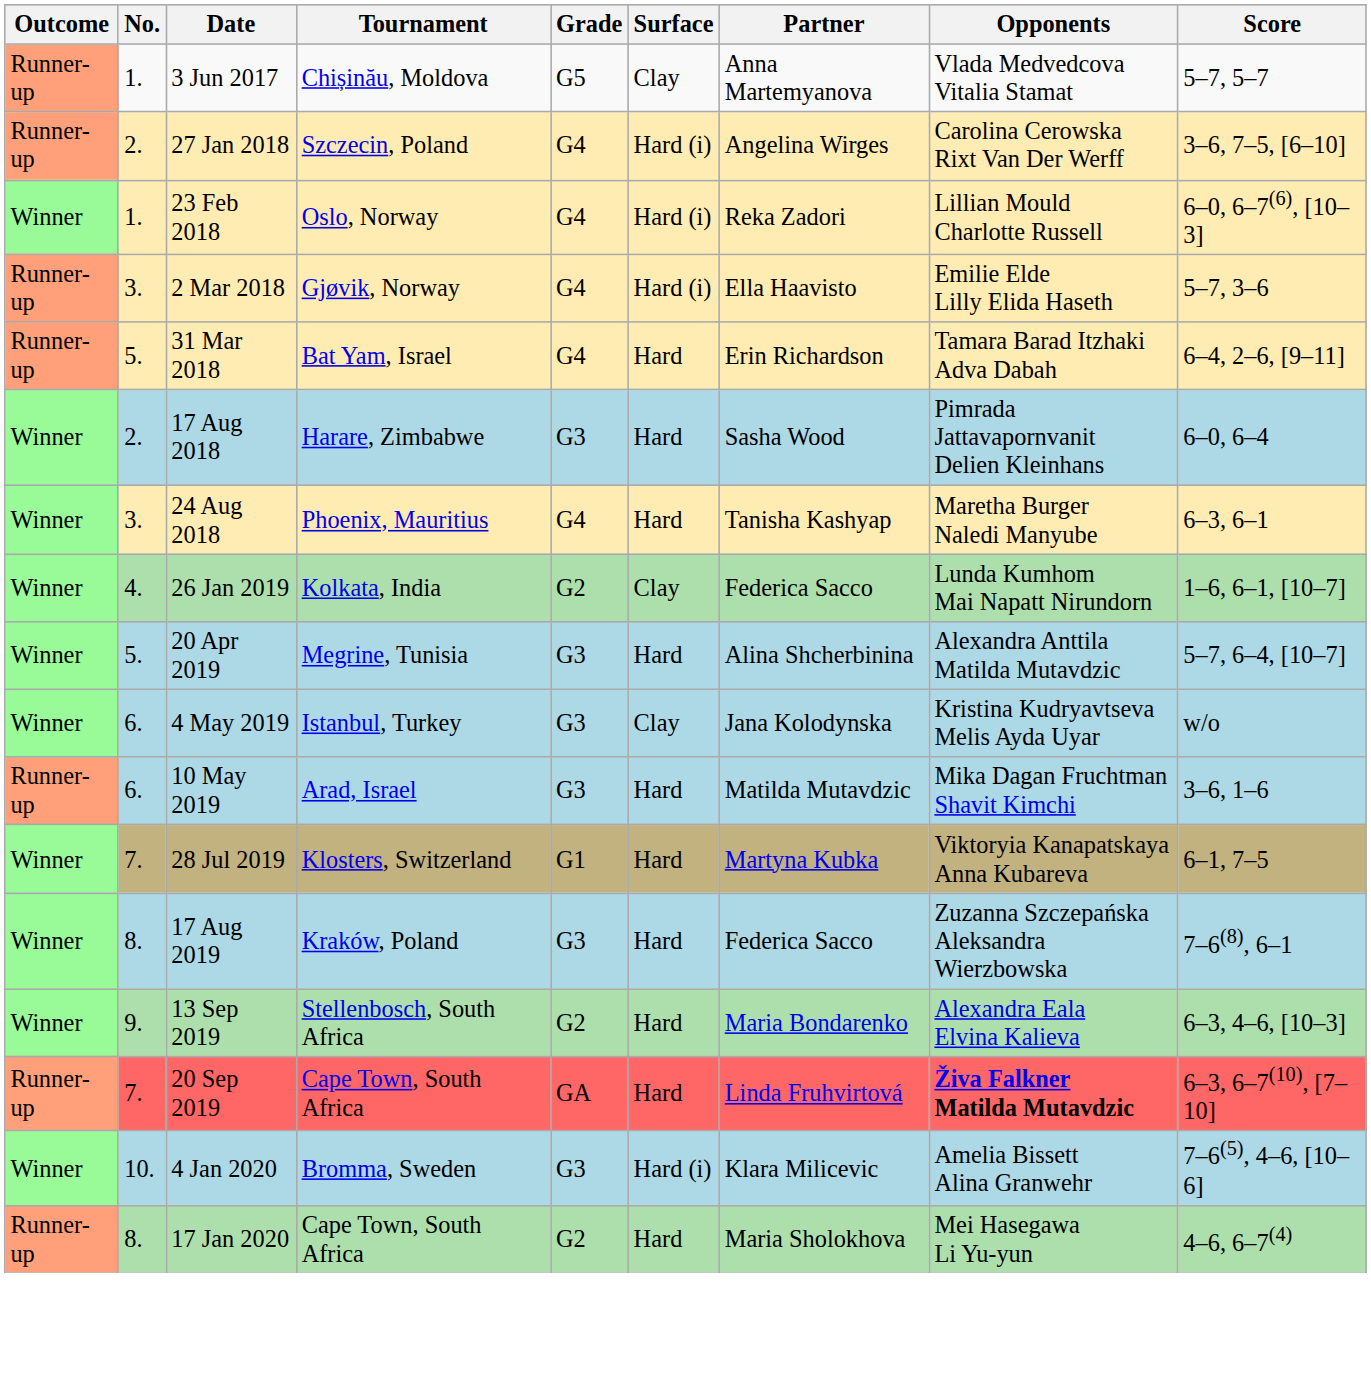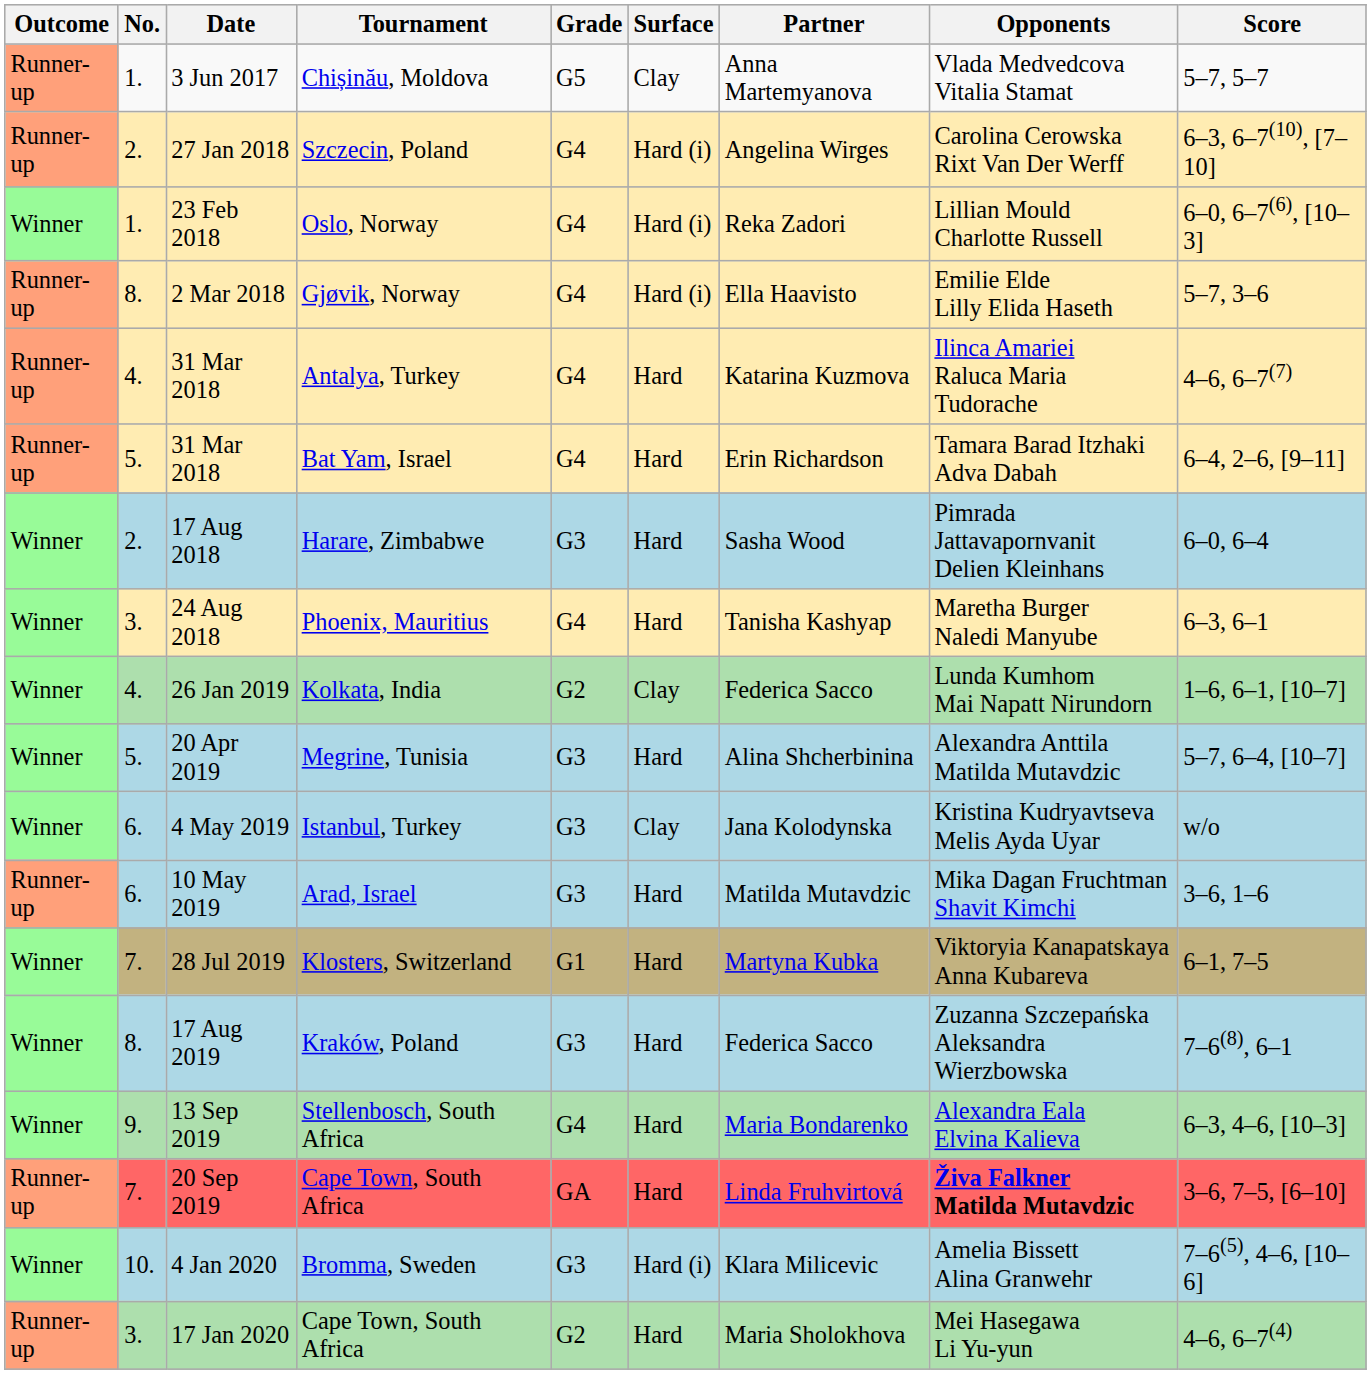 <table class="sortable wikitable" style=font-size:97%>
 <tr>
 <th>Outcome</th>
 <th>No.</th>
 <th>Date</th>
 <th>Tournament</th>
 <th>Grade</th>
 <th>Surface</th>
 <th>Partner</th>
 <th>Opponents</th>
 <th class="unsortable">Score</th>
 </tr>
 <tr>
 <td style="background:#ffa07a;">Runner-up</td>
 <td>1.</td>
 <td>3 Jun 2017</td>
 <td><a href='#'>Chișinău</a>, Moldova</td>
 <td>G5</td>
 <td>Clay</td>
 <td> Anna Martemyanova</td>
 <td> Vlada Medvedcova <br>  Vitalia Stamat</td>
 <td>5–7, 5–7</td>
 </tr>
 <tr bgcolor=#ffecb2>
 <td style="background:#ffa07a;">Runner-up</td>
 <td>2.</td>
 <td>27 Jan 2018</td>
 <td><a href='#'>Szczecin</a>, Poland</td>
 <td>G4</td>
 <td>Hard (i)</td>
 <td> Angelina Wirges</td>
 <td> Carolina Cerowska <br>  Rixt Van Der Werff</td>
-<td>3–6, 7–5, [6–10]</td>
+<td>6–3, 6–7<sup>(10)</sup>, [7–10]</td>
 </tr>
 <tr bgcolor=#ffecb2>
 <td bgcolor="98FB98">Winner</td>
 <td>1.</td>
 <td>23 Feb 2018</td>
 <td><a href='#'>Oslo</a>, Norway</td>
 <td>G4</td>
 <td>Hard (i)</td>
 <td> Reka Zadori</td>
 <td> Lillian Mould <br>  Charlotte Russell</td>
 <td>6–0, 6–7<sup>(6)</sup>, [10–3]</td>
 </tr>
 <tr bgcolor=#ffecb2>
 <td style="background:#ffa07a;">Runner-up</td>
-<td>3.</td>
+<td>8.</td>
 <td>2 Mar 2018</td>
 <td><a href='#'>Gjøvik</a>, Norway</td>
 <td>G4</td>
 <td>Hard (i)</td>
 <td> Ella Haavisto</td>
 <td> Emilie Elde <br>  Lilly Elida Haseth</td>
 <td>5–7, 3–6</td>
+</tr>
+<tr bgcolor=#ffecb2>
+<td style="background:#ffa07a;">Runner-up</td>
+<td>4.</td>
+<td>31 Mar 2018</td>
+<td><a href='#'>Antalya</a>, Turkey</td>
+<td>G4</td>
+<td>Hard</td>
+<td> Katarina Kuzmova</td>
+<td> <a href='#'>Ilinca Amariei</a> <br>  Raluca Maria Tudorache</td>
+<td>4–6, 6–7<sup>(7)</sup></td>
 </tr>
 <tr bgcolor=#ffecb2>
 <td style="background:#ffa07a;">Runner-up</td>
 <td>5.</td>
 <td>31 Mar 2018</td>
 <td><a href='#'>Bat Yam</a>, Israel</td>
 <td>G4</td>
 <td>Hard</td>
 <td> Erin Richardson</td>
 <td> Tamara Barad Itzhaki <br>  Adva Dabah</td>
 <td>6–4, 2–6, [9–11]</td>
 </tr>
 <tr bgcolor="lightblue">
 <td bgcolor="98FB98">Winner</td>
 <td>2.</td>
 <td>17 Aug 2018</td>
 <td><a href='#'>Harare</a>, Zimbabwe</td>
 <td>G3</td>
 <td>Hard</td>
 <td> Sasha Wood</td>
 <td> Pimrada Jattavapornvanit <br>  Delien Kleinhans</td>
 <td>6–0, 6–4</td>
 </tr>
 <tr bgcolor=#ffecb2>
 <td bgcolor="98FB98">Winner</td>
 <td>3.</td>
 <td>24 Aug 2018</td>
 <td><a href='#'>Phoenix, Mauritius</a></td>
 <td>G4</td>
 <td>Hard</td>
 <td> Tanisha Kashyap</td>
 <td> Maretha Burger <br>  Naledi Manyube</td>
 <td>6–3, 6–1</td>
 </tr>
 <tr bgcolor="#ADDFAD">
 <td bgcolor="98FB98">Winner</td>
 <td>4.</td>
 <td>26 Jan 2019</td>
 <td><a href='#'>Kolkata</a>, India</td>
 <td>G2</td>
 <td>Clay</td>
 <td> Federica Sacco</td>
 <td> Lunda Kumhom <br>  Mai Napatt Nirundorn</td>
 <td>1–6, 6–1, [10–7]</td>
 </tr>
 <tr bgcolor="lightblue">
 <td bgcolor="98FB98">Winner</td>
 <td>5.</td>
 <td>20 Apr 2019</td>
 <td><a href='#'>Megrine</a>, Tunisia</td>
 <td>G3</td>
 <td>Hard</td>
 <td> Alina Shcherbinina</td>
 <td> Alexandra Anttila <br>  Matilda Mutavdzic</td>
 <td>5–7, 6–4, [10–7]</td>
 </tr>
 <tr bgcolor="lightblue">
 <td bgcolor="98FB98">Winner</td>
 <td>6.</td>
 <td>4 May 2019</td>
 <td><a href='#'>Istanbul</a>, Turkey</td>
 <td>G3</td>
 <td>Clay</td>
 <td> Jana Kolodynska</td>
 <td> Kristina Kudryavtseva <br>  Melis Ayda Uyar</td>
 <td>w/o</td>
 </tr>
 <tr bgcolor="lightblue">
 <td style="background:#ffa07a;">Runner-up</td>
 <td>6.</td>
 <td>10 May 2019</td>
 <td><a href='#'>Arad, Israel</a></td>
 <td>G3</td>
 <td>Hard</td>
 <td> Matilda Mutavdzic</td>
 <td> Mika Dagan Fruchtman <br>  <a href='#'>Shavit Kimchi</a></td>
 <td>3–6, 1–6</td>
 </tr>
 <tr bgcolor=#C2B280>
 <td bgcolor="98FB98">Winner</td>
 <td>7.</td>
 <td>28 Jul 2019</td>
 <td><a href='#'>Klosters</a>, Switzerland</td>
 <td>G1</td>
 <td>Hard</td>
 <td> <a href='#'>Martyna Kubka</a></td>
 <td> Viktoryia Kanapatskaya <br>  Anna Kubareva</td>
 <td>6–1, 7–5</td>
 </tr>
 <tr bgcolor="lightblue">
 <td bgcolor="98FB98">Winner</td>
 <td>8.</td>
 <td>17 Aug 2019</td>
 <td><a href='#'>Kraków</a>, Poland</td>
 <td>G3</td>
 <td>Hard</td>
 <td> Federica Sacco</td>
 <td> Zuzanna Szczepańska <br>  Aleksandra Wierzbowska</td>
 <td>7–6<sup>(8)</sup>, 6–1</td>
 </tr>
 <tr bgcolor="#ADDFAD">
 <td bgcolor="98FB98">Winner</td>
 <td>9.</td>
 <td>13 Sep 2019</td>
 <td><a href='#'>Stellenbosch</a>, South Africa</td>
-<td>G2</td>
+<td>G4</td>
 <td>Hard</td>
 <td> <a href='#'>Maria Bondarenko</a></td>
 <td> <a href='#'>Alexandra Eala</a> <br>  <a href='#'>Elvina Kalieva</a></td>
 <td>6–3, 4–6, [10–3]</td>
 </tr>
 <tr bgcolor=#FF6666>
 <td style="background:#ffa07a;">Runner-up</td>
 <td>7.</td>
 <td>20 Sep 2019</td>
 <td><a href='#'>Cape Town</a>, South Africa</td>
 <td>GA</td>
 <td>Hard</td>
 <td> <a href='#'>Linda Fruhvirtová</a></td>
 <td><strong> <a href='#'>Živa Falkner</a> <br>  Matilda Mutavdzic</strong></td>
-<td>6–3, 6–7<sup>(10)</sup>, [7–10]</td>
+<td>3–6, 7–5, [6–10]</td>
 </tr>
 <tr bgcolor="lightblue">
 <td bgcolor="98FB98">Winner</td>
 <td>10.</td>
 <td>4 Jan 2020</td>
 <td><a href='#'>Bromma</a>, Sweden</td>
 <td>G3</td>
 <td>Hard (i)</td>
 <td> Klara Milicevic</td>
 <td> Amelia Bissett <br>  Alina Granwehr</td>
 <td>7–6<sup>(5)</sup>, 4–6, [10–6]</td>
 </tr>
 <tr bgcolor="#ADDFAD">
 <td style="background:#ffa07a;">Runner-up</td>
-<td>8.</td>
+<td>3.</td>
 <td>17 Jan 2020</td>
 <td>Cape Town, South Africa</td>
 <td>G2</td>
 <td>Hard</td>
 <td> Maria Sholokhova</td>
 <td> Mei Hasegawa <br>  Li Yu-yun</td>
 <td>4–6, 6–7<sup>(4)</sup></td>
 </tr>
 </table>
